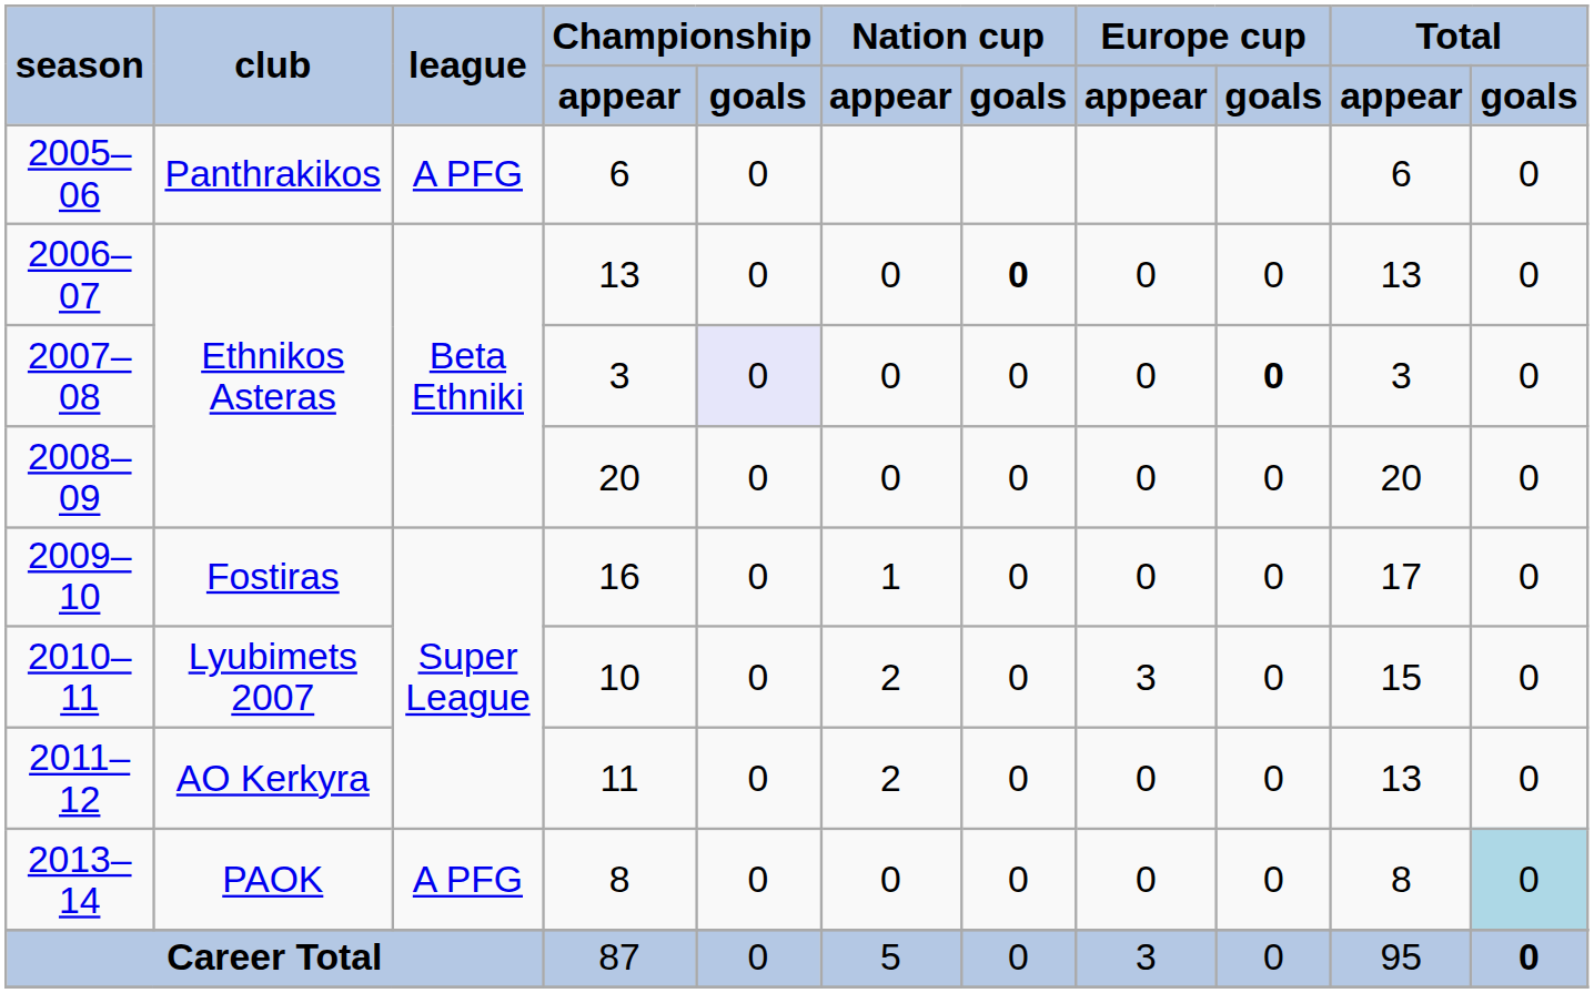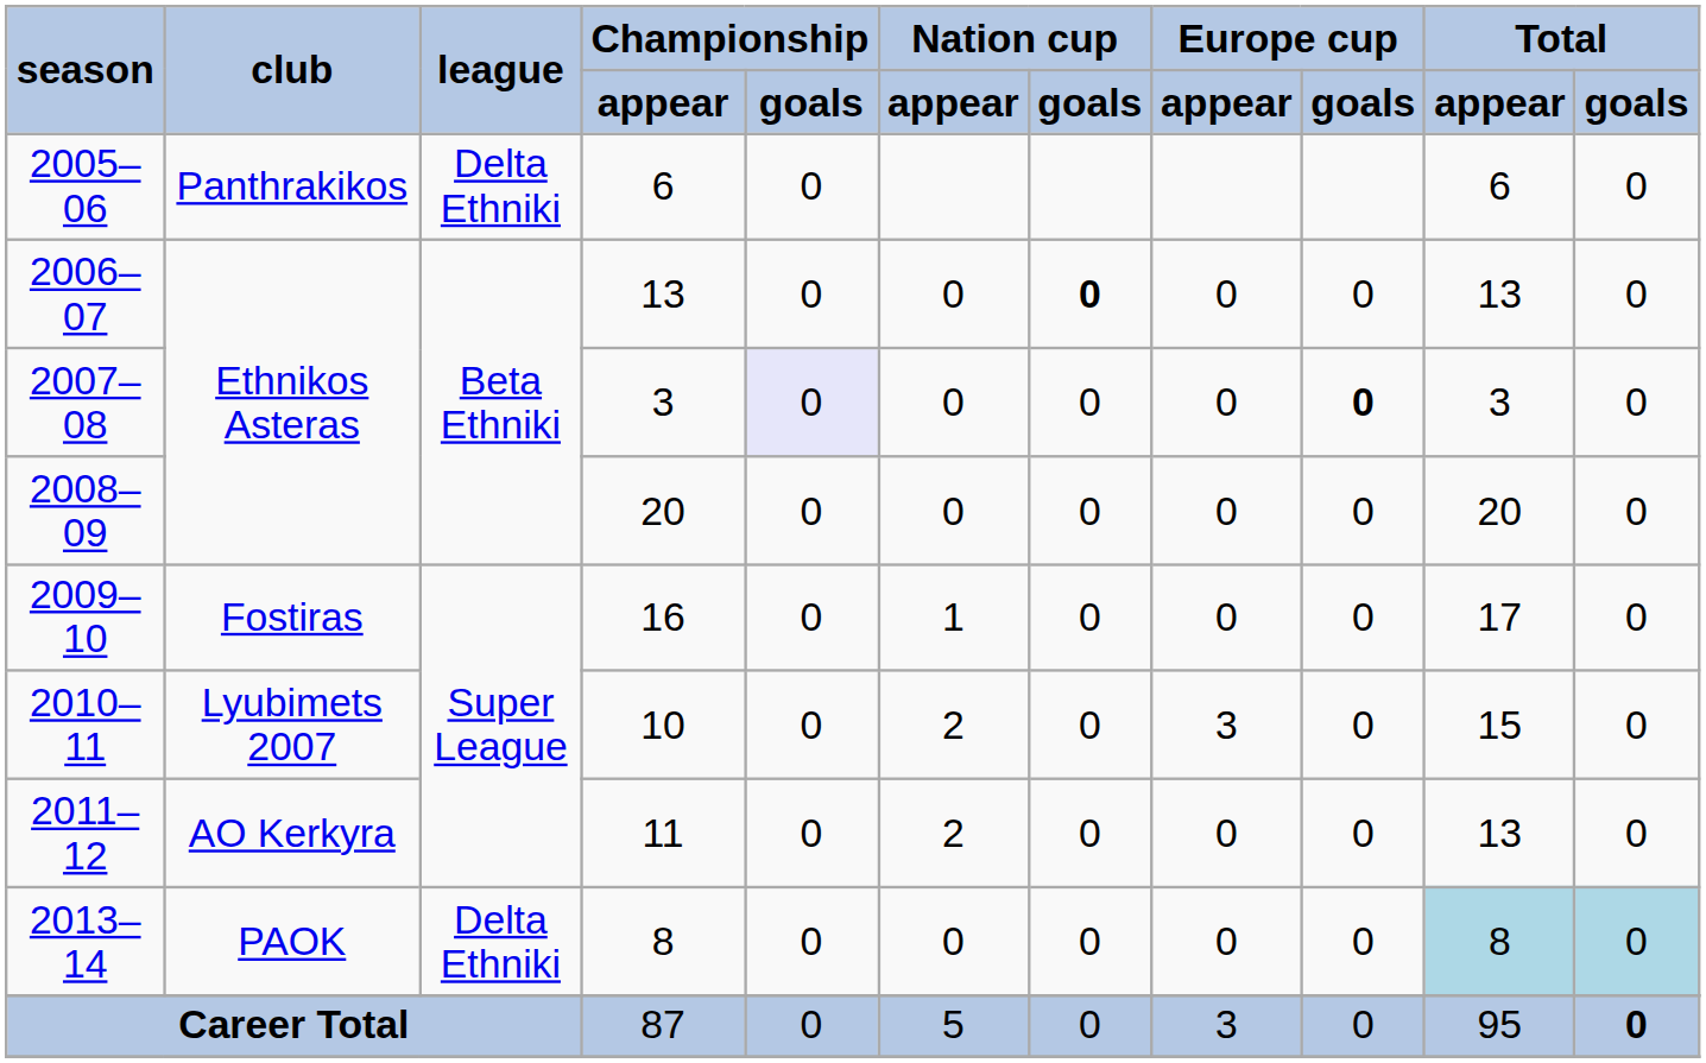 <table class="wikitable" style="text-align:center; font-size:90%">
 <tr bgcolor=#b4c8e4>
 <td rowspan=2><strong>season</strong></td>
 <td rowspan=2><strong>club</strong></td>
 <td rowspan=2><strong>league</strong></td>
 <td colspan=2><strong>Championship</strong></td>
 <td colspan=2><strong>Nation cup</strong></td>
 <td colspan=2><strong>Europe cup</strong></td>
 <td colspan=2><strong>Total</strong></td>
 </tr>
 <tr bgcolor=#b4c8e4>
 <td><strong>appear</strong></td>
 <td><strong>goals</strong></td>
 <td><strong>appear</strong></td>
 <td><strong>goals</strong></td>
 <td><strong>appear</strong></td>
 <td><strong>goals</strong></td>
 <td><strong>appear</strong></td>
 <td><strong>goals</strong></td>
 </tr>
 <tr>
 <td><a href='#'>2005–06</a></td>
 <td rowspan=1><a href='#'>Panthrakikos</a></td>
-<td rowspan=1><a href='#'>A PFG</a></td>
+<td rowspan=1><a href='#'>Delta Ethniki</a></td>
 <td>6</td>
 <td>0</td>
 <td></td>
 <td></td>
 <td></td>
 <td></td>
 <td>6</td>
 <td>0</td>
 </tr>
 <tr>
 <td><a href='#'>2006–07</a></td>
 <td rowspan=3><a href='#'>Ethnikos Asteras</a></td>
 <td rowspan=3><a href='#'>Beta Ethniki</a></td>
 <td>13</td>
 <td>0</td>
 <td>0</td>
 <td><strong>0</strong></td>
 <td>0</td>
 <td>0</td>
 <td>13</td>
 <td>0</td>
 </tr>
 <tr>
 <td><a href='#'>2007–08</a></td>
 <td>3</td>
 <td style="background: lavender;">0</td>
 <td>0</td>
 <td>0</td>
 <td>0</td>
 <td><strong>0</strong></td>
 <td>3</td>
 <td>0</td>
 </tr>
 <tr>
 <td><a href='#'>2008–09</a></td>
 <td>20</td>
 <td>0</td>
 <td>0</td>
 <td>0</td>
 <td>0</td>
 <td>0</td>
 <td>20</td>
 <td>0</td>
 </tr>
 <tr>
 <td><a href='#'>2009–10</a></td>
 <td rowspan=1><a href='#'>Fostiras</a></td>
 <td rowspan=3><a href='#'>Super League</a></td>
 <td>16</td>
 <td>0</td>
 <td>1</td>
 <td>0</td>
 <td>0</td>
 <td>0</td>
 <td>17</td>
 <td>0</td>
 </tr>
 <tr>
 <td><a href='#'>2010–11</a></td>
 <td rowspan=1><a href='#'>Lyubimets 2007</a></td>
 <td>10</td>
 <td>0</td>
 <td>2</td>
 <td>0</td>
 <td>3</td>
 <td>0</td>
 <td>15</td>
 <td>0</td>
 </tr>
 <tr>
 <td><a href='#'>2011–12</a></td>
 <td rowspan=1><a href='#'>AO Kerkyra</a></td>
 <td>11</td>
 <td>0</td>
 <td>2</td>
 <td>0</td>
 <td>0</td>
 <td>0</td>
 <td>13</td>
 <td>0</td>
 </tr>
 <tr>
 <td><a href='#'>2013–14</a></td>
 <td rowspan=1><a href='#'>PAOK</a></td>
-<td rowspan=1><a href='#'>A PFG</a></td>
+<td rowspan=1><a href='#'>Delta Ethniki</a></td>
 <td>8</td>
 <td>0</td>
 <td>0</td>
 <td>0</td>
 <td>0</td>
 <td>0</td>
-<td>8</td>
+<td style="background: lightblue;">8</td>
 <td style="background: lightblue;">0</td>
 </tr>
 <tr>
 </tr>
 <tr bgcolor=#b4c8e4>
 <td colspan=3><strong>Career Total</strong></td>
 <td>87</td>
 <td>0</td>
 <td>5</td>
 <td>0</td>
 <td>3</td>
 <td>0</td>
 <td>95</td>
 <td><strong>0</strong></td>
 </tr>
 <tr>
 </tr>
 </table>
